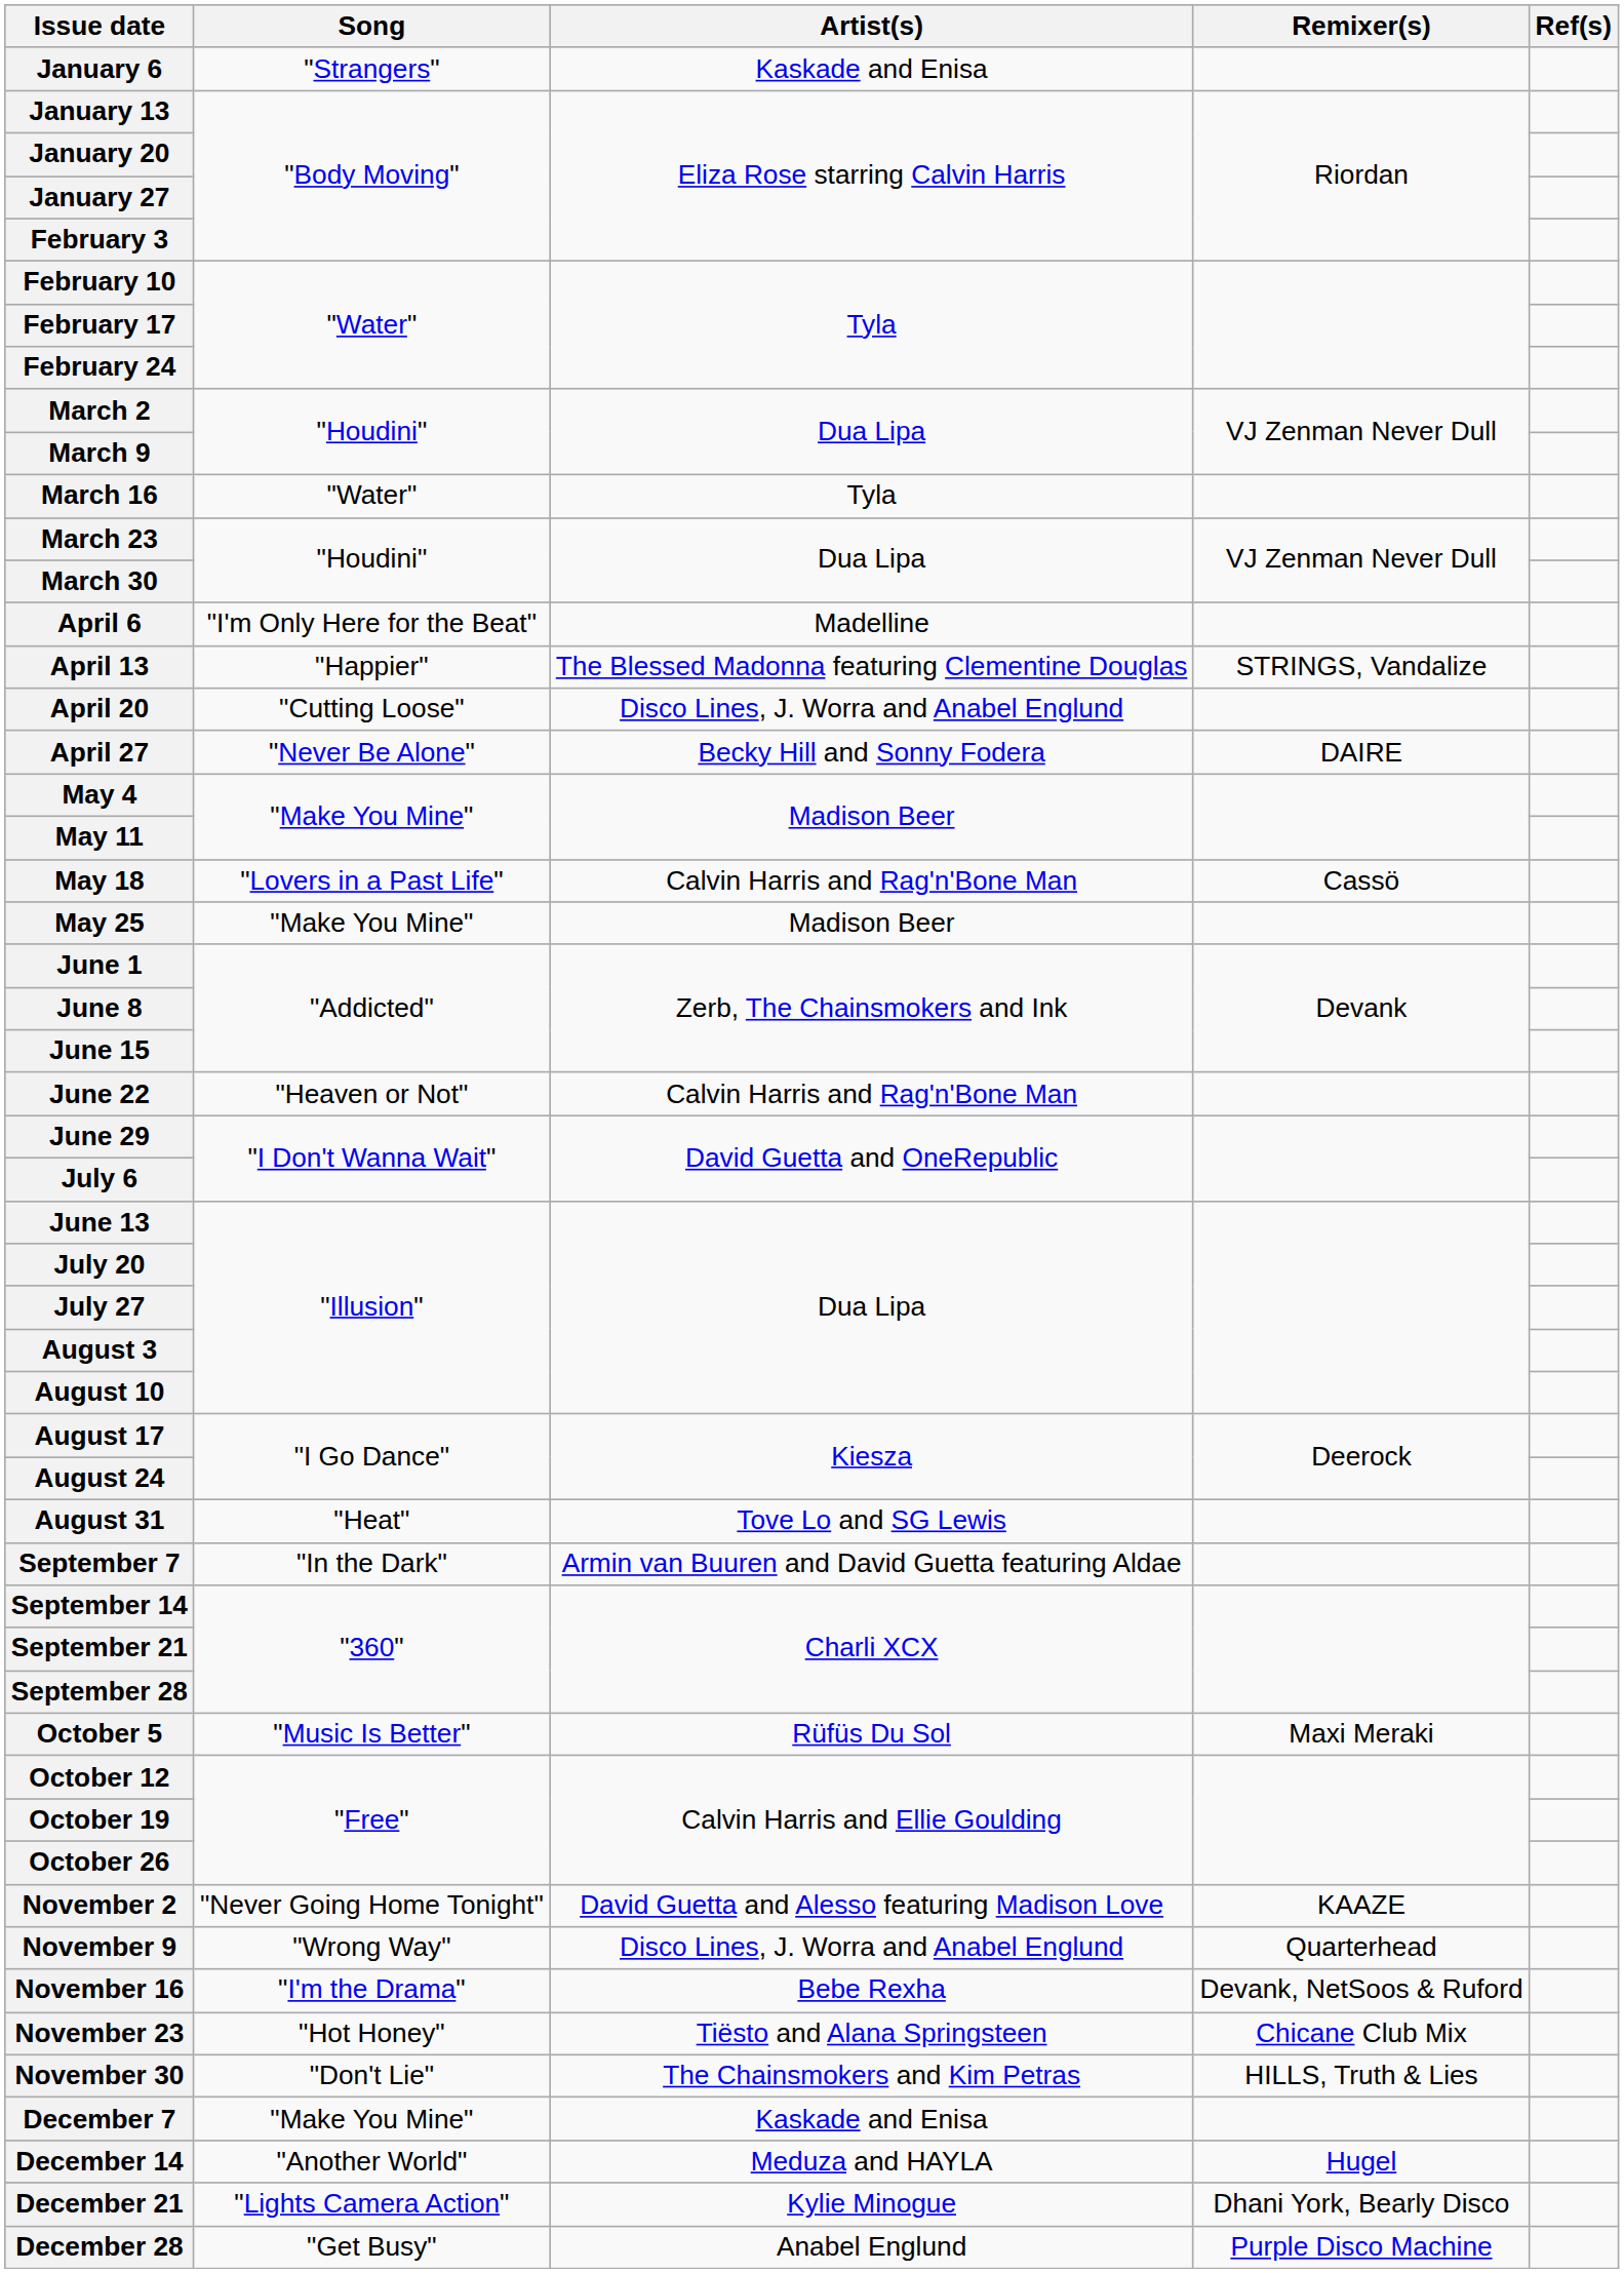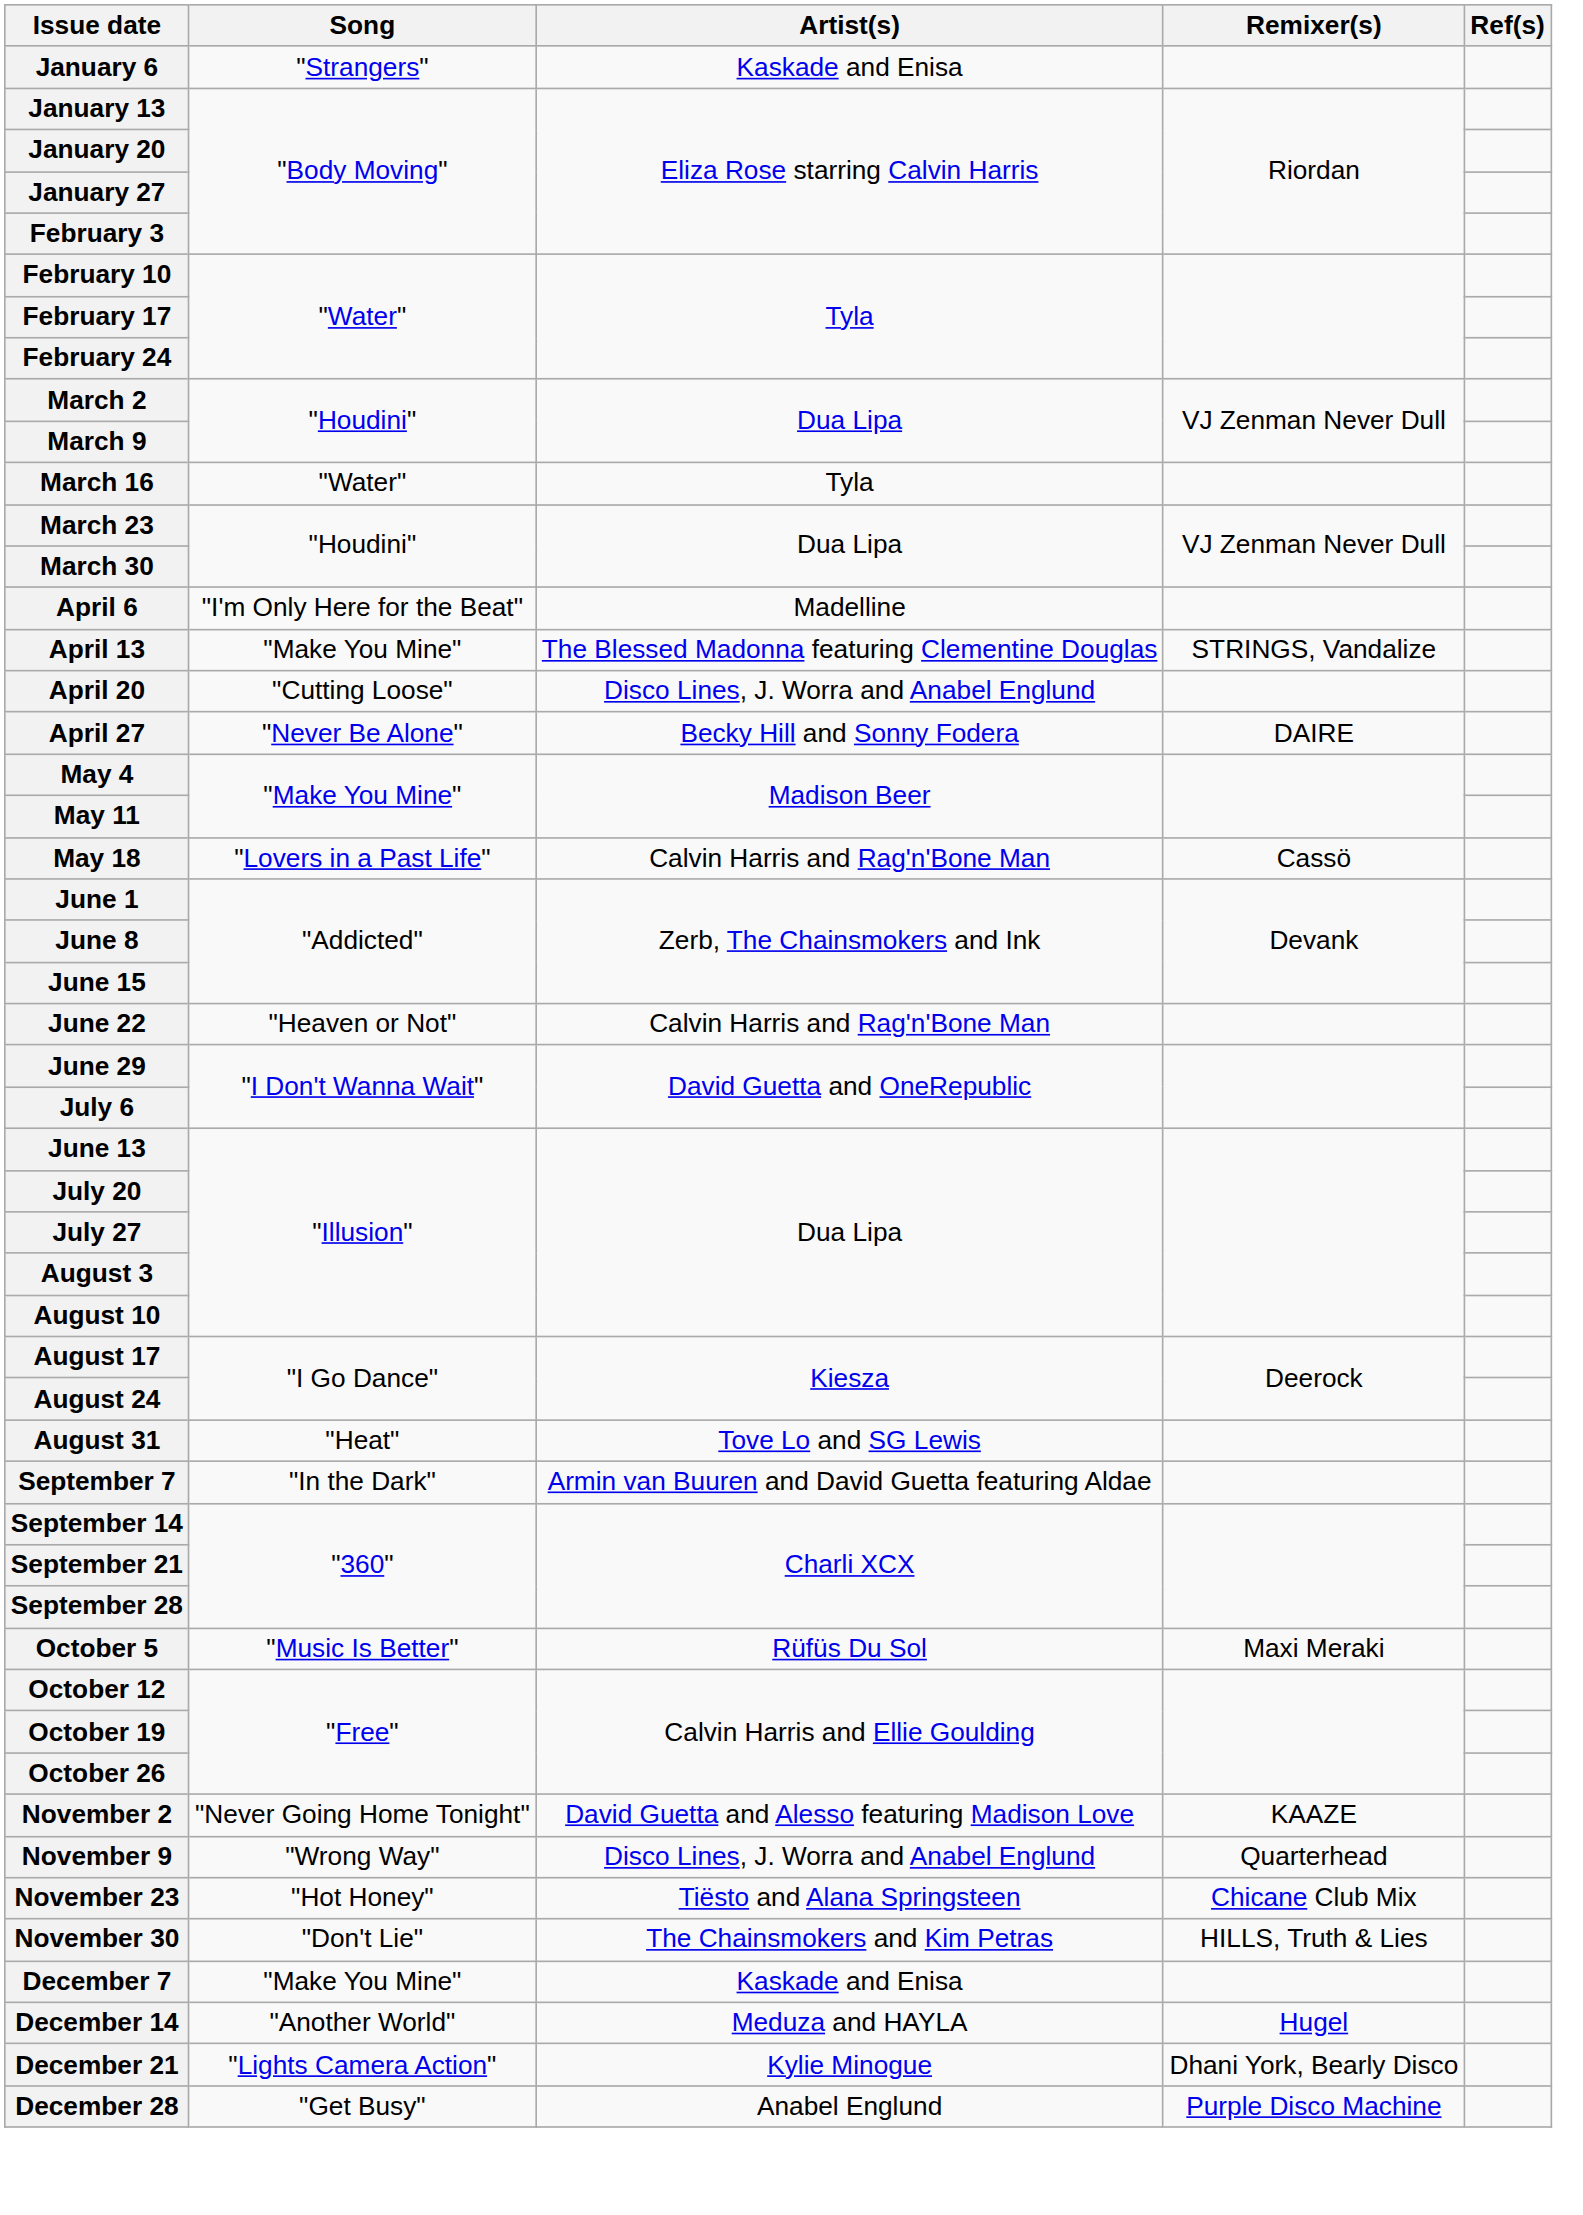 <table class="wikitable plainrowheaders" style="text-align: center;">
 <tr>
 <th>Issue date</th>
 <th>Song</th>
 <th>Artist(s)</th>
 <th>Remixer(s)</th>
 <th>Ref(s)</th>
 </tr>
 <tr>
 <th scope="row">January 6</th>
 <td>"<a href='#'>Strangers</a>"</td>
 <td><a href='#'>Kaskade</a> and Enisa</td>
 <td></td>
 <td></td>
 </tr>
 <tr>
 <th scope="row">January 13</th>
 <td rowspan=4>"<a href='#'>Body Moving</a>"</td>
 <td rowspan=4><a href='#'>Eliza Rose</a> starring <a href='#'>Calvin Harris</a></td>
 <td rowspan=4>Riordan</td>
 <td></td>
 </tr>
 <tr>
 <th scope="row">January 20</th>
 <td></td>
 </tr>
 <tr>
 <th scope="row">January 27</th>
 <td></td>
 </tr>
 <tr>
 <th scope="row">February 3</th>
 <td></td>
 </tr>
 <tr>
 <th scope="row">February 10</th>
 <td rowspan=3>"<a href='#'>Water</a>"</td>
 <td rowspan=3><a href='#'>Tyla</a></td>
 <td rowspan=3></td>
 <td></td>
 </tr>
 <tr>
 <th scope="row">February 17</th>
 <td></td>
 </tr>
 <tr>
 <th scope="row">February 24</th>
 <td></td>
 </tr>
 <tr>
 <th scope="row">March 2</th>
 <td rowspan=2>"<a href='#'>Houdini</a>"</td>
 <td rowspan=2><a href='#'>Dua Lipa</a></td>
 <td rowspan=2>VJ Zenman Never Dull</td>
 <td></td>
 </tr>
 <tr>
 <th scope="row">March 9</th>
 <td></td>
 </tr>
 <tr>
 <th scope="row">March 16</th>
 <td>"Water"</td>
 <td>Tyla</td>
 <td></td>
 <td></td>
 </tr>
 <tr>
 <th scope="row">March 23</th>
 <td rowspan=2>"Houdini"</td>
 <td rowspan=2>Dua Lipa</td>
 <td rowspan=2>VJ Zenman Never Dull</td>
 <td></td>
 </tr>
 <tr>
 <th scope="row">March 30</th>
 <td></td>
 </tr>
 <tr>
 <th scope="row">April 6</th>
 <td>"I'm Only Here for the Beat"</td>
 <td>Madelline</td>
 <td></td>
 <td></td>
 </tr>
 <tr>
 <th scope="row">April 13</th>
-<td>"Happier"</td>
+<td>"Make You Mine"</td>
 <td><a href='#'>The Blessed Madonna</a> featuring <a href='#'>Clementine Douglas</a></td>
 <td>STRINGS, Vandalize</td>
 <td></td>
 </tr>
 <tr>
 <th scope="row">April 20</th>
 <td>"Cutting Loose"</td>
 <td><a href='#'>Disco Lines</a>, J. Worra and <a href='#'>Anabel Englund</a></td>
 <td></td>
 <td></td>
 </tr>
 <tr>
 <th scope="row">April 27</th>
 <td>"<a href='#'>Never Be Alone</a>"</td>
 <td><a href='#'>Becky Hill</a> and <a href='#'>Sonny Fodera</a></td>
 <td>DAIRE</td>
 <td></td>
 </tr>
 <tr>
 <th scope="row">May 4</th>
 <td rowspan=2>"<a href='#'>Make You Mine</a>"</td>
 <td rowspan=2><a href='#'>Madison Beer</a></td>
 <td rowspan=2></td>
 <td></td>
 </tr>
 <tr>
 <th scope="row">May 11</th>
 <td></td>
 </tr>
 <tr>
 <th scope="row">May 18</th>
 <td>"<a href='#'>Lovers in a Past Life</a>"</td>
 <td>Calvin Harris and <a href='#'>Rag'n'Bone Man</a></td>
 <td>Cassö</td>
-<td></td>
-</tr>
-<tr>
-<th scope="row">May 25</th>
-<td>"Make You Mine"</td>
-<td>Madison Beer</td>
-<td></td>
 <td></td>
 </tr>
 <tr>
 <th scope="row">June 1</th>
 <td rowspan=3>"Addicted"</td>
 <td rowspan=3>Zerb, <a href='#'>The Chainsmokers</a> and Ink</td>
 <td rowspan=3>Devank</td>
 <td></td>
 </tr>
 <tr>
 <th scope="row">June 8</th>
 <td></td>
 </tr>
 <tr>
 <th scope="row">June 15</th>
 <td></td>
 </tr>
 <tr>
 <th scope="row">June 22</th>
 <td>"Heaven or Not"</td>
 <td>Calvin Harris and <a href='#'>Rag'n'Bone Man</a></td>
 <td></td>
 <td></td>
 </tr>
 <tr>
 <th scope="row">June 29</th>
 <td rowspan=2>"<a href='#'>I Don't Wanna Wait</a>"</td>
 <td rowspan=2><a href='#'>David Guetta</a> and <a href='#'>OneRepublic</a></td>
 <td rowspan=2></td>
 <td></td>
 </tr>
 <tr>
 <th scope="row">July 6</th>
 <td></td>
 </tr>
 <tr>
 <th scope="row">June 13</th>
 <td rowspan=5>"<a href='#'>Illusion</a>"</td>
 <td rowspan=5>Dua Lipa</td>
 <td rowspan=5></td>
 <td></td>
 </tr>
 <tr>
 <th scope="row">July 20</th>
 <td></td>
 </tr>
 <tr>
 <th scope="row">July 27</th>
 <td></td>
 </tr>
 <tr>
 <th scope="row">August 3</th>
 <td></td>
 </tr>
 <tr>
 <th scope="row">August 10</th>
 <td></td>
 </tr>
 <tr>
 <th scope="row">August 17</th>
 <td rowspan=2>"I Go Dance"</td>
 <td rowspan=2><a href='#'>Kiesza</a></td>
 <td rowspan=2>Deerock</td>
 <td></td>
 </tr>
 <tr>
 <th scope="row">August 24</th>
 <td></td>
 </tr>
 <tr>
 <th scope="row">August 31</th>
 <td>"Heat"</td>
 <td><a href='#'>Tove Lo</a> and <a href='#'>SG Lewis</a></td>
 <td></td>
 <td></td>
 </tr>
 <tr>
 <th scope="row">September 7</th>
 <td>"In the Dark"</td>
 <td><a href='#'>Armin van Buuren</a> and David Guetta featuring Aldae</td>
 <td></td>
 <td></td>
 </tr>
 <tr>
 <th scope="row">September 14</th>
 <td rowspan=3>"<a href='#'>360</a>"</td>
 <td rowspan=3><a href='#'>Charli XCX</a></td>
 <td rowspan=3></td>
 <td></td>
 </tr>
 <tr>
 <th scope="row">September 21</th>
 <td></td>
 </tr>
 <tr>
 <th scope="row">September 28</th>
 <td></td>
 </tr>
 <tr>
 <th scope="row">October 5</th>
 <td>"<a href='#'>Music Is Better</a>"</td>
 <td><a href='#'>Rüfüs Du Sol</a></td>
 <td>Maxi Meraki</td>
 <td></td>
 </tr>
 <tr>
 <th scope="row">October 12</th>
 <td rowspan=3>"<a href='#'>Free</a>"</td>
 <td rowspan=3>Calvin Harris and <a href='#'>Ellie Goulding</a></td>
 <td rowspan=3></td>
 <td></td>
 </tr>
 <tr>
 <th scope="row">October 19</th>
 <td></td>
 </tr>
 <tr>
 <th scope="row">October 26</th>
 <td></td>
 </tr>
 <tr>
 <th scope="row">November 2</th>
 <td>"Never Going Home Tonight"</td>
 <td><a href='#'>David Guetta</a> and <a href='#'>Alesso</a> featuring <a href='#'>Madison Love</a></td>
 <td>KAAZE</td>
 <td></td>
 </tr>
 <tr>
 <th scope="row">November 9</th>
 <td>"Wrong Way"</td>
 <td><a href='#'>Disco Lines</a>, J. Worra and <a href='#'>Anabel Englund</a></td>
 <td>Quarterhead</td>
 <td></td>
 </tr>
 <tr>
-<th scope="row">November 16</th>
-<td>"<a href='#'>I'm the Drama</a>"</td>
-<td><a href='#'>Bebe Rexha</a></td>
-<td>Devank, NetSoos & Ruford</td>
-<td></td>
-</tr>
-<tr>
 <th scope="row">November 23</th>
 <td>"Hot Honey"</td>
 <td><a href='#'>Tiësto</a> and <a href='#'>Alana Springsteen</a></td>
 <td><a href='#'>Chicane</a> Club Mix</td>
 <td></td>
 </tr>
 <tr>
 <th scope="row">November 30</th>
 <td>"Don't Lie"</td>
 <td><a href='#'>The Chainsmokers</a> and <a href='#'>Kim Petras</a></td>
 <td>HILLS, Truth & Lies</td>
 <td></td>
 </tr>
 <tr>
 <th scope="row">December 7</th>
 <td>"Make You Mine"</td>
 <td><a href='#'>Kaskade</a> and Enisa</td>
 <td></td>
 <td></td>
 </tr>
 <tr>
 <th scope="row">December 14</th>
 <td>"Another World"</td>
 <td><a href='#'>Meduza</a> and HAYLA</td>
 <td><a href='#'>Hugel</a></td>
 <td></td>
 </tr>
 <tr>
 <th scope="row">December 21</th>
 <td>"<a href='#'>Lights Camera Action</a>"</td>
 <td><a href='#'>Kylie Minogue</a></td>
 <td>Dhani York, Bearly Disco</td>
 <td></td>
 </tr>
 <tr>
 <th scope="row">December 28</th>
 <td>"Get Busy"</td>
 <td>Anabel Englund</td>
 <td><a href='#'>Purple Disco Machine</a></td>
 <td></td>
 </tr>
 </table>
